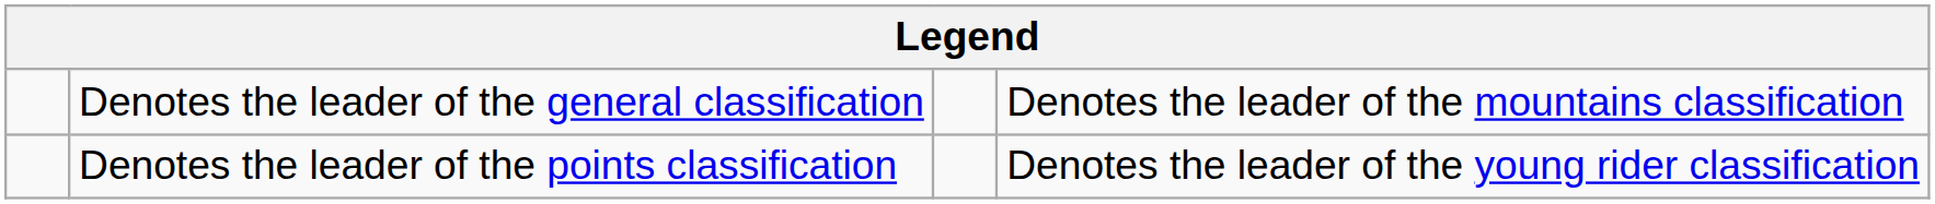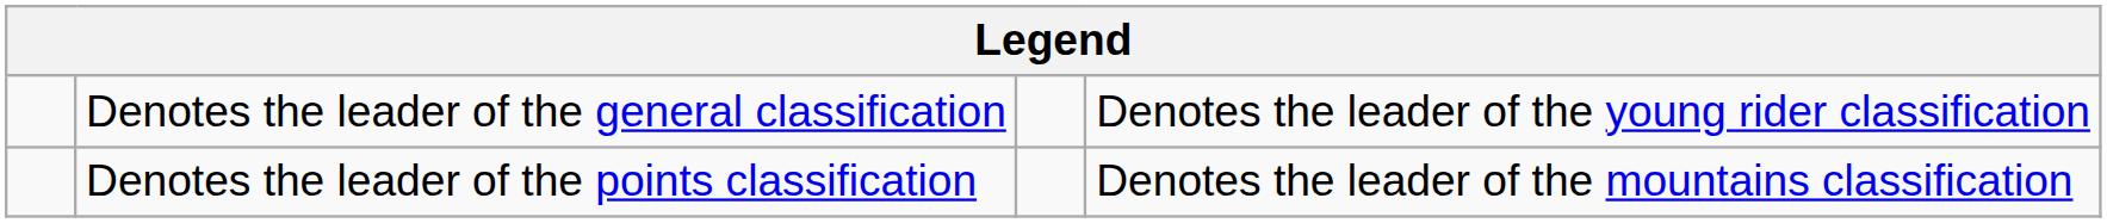 <table class="wikitable">
 <tr>
 <th colspan=4>Legend</th>
 </tr>
 <tr wnet>
 <td>    </td>
 <td>Denotes the leader of the <a href='#'>general classification</a></td>
 <td>    </td>
-<td>Denotes the leader of the <a href='#'>mountains classification</a></td>
+<td>Denotes the leader of the <a href='#'>young rider classification</a></td>
 </tr>
 <tr>
 <td>    </td>
 <td>Denotes the leader of the <a href='#'>points classification</a></td>
 <td>    </td>
-<td>Denotes the leader of the <a href='#'>young rider classification</a></td>
+<td>Denotes the leader of the <a href='#'>mountains classification</a></td>
 </tr>
 </table>
